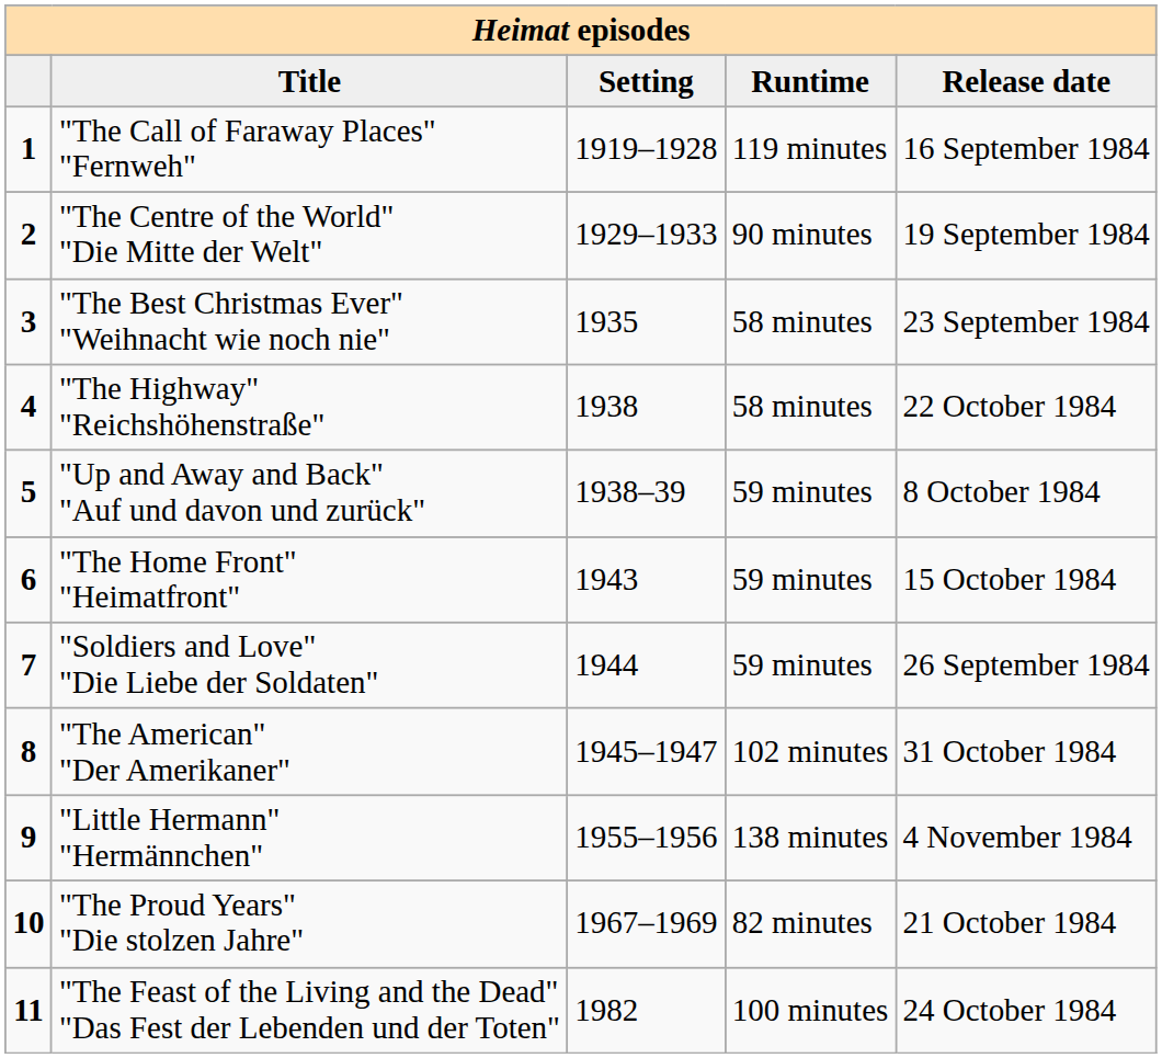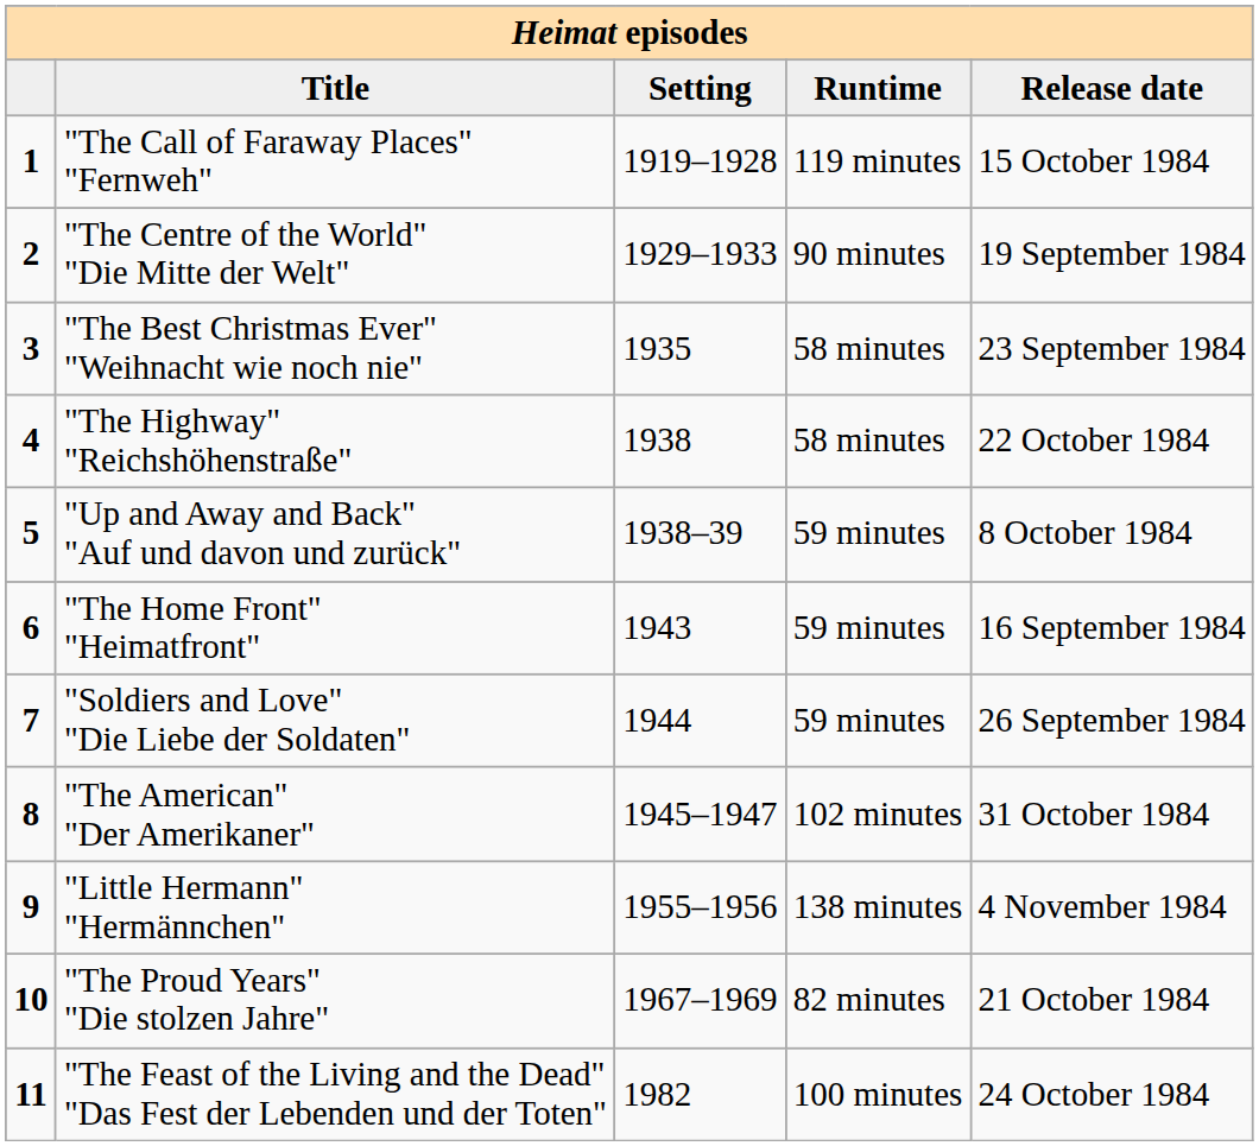 <table class="wikitable">
 <tr>
 <th colspan="6" style="background:#FFDEAD;"><em>Heimat</em> episodes</th>
 </tr>
 <tr>
 <th style="background:#efefef;"></th>
 <th style="background:#efefef;">Title</th>
 <th style="background:#efefef;">Setting</th>
 <th style="background:#efefef;">Runtime</th>
 <th style="background:#efefef;">Release date</th>
 </tr>
 <tr>
 <td align="center"><strong>1</strong></td>
 <td>"The Call of Faraway Places"<br>"Fernweh"</td>
 <td>1919–1928</td>
 <td>119 minutes</td>
-<td>16 September 1984</td>
+<td>15 October 1984</td>
 </tr>
 <tr>
 <td align="center"><strong>2</strong></td>
 <td>"The Centre of the World"<br>"Die Mitte der Welt"</td>
 <td>1929–1933</td>
 <td>90 minutes</td>
 <td>19 September 1984</td>
 </tr>
 <tr>
 <td align="center"><strong>3</strong></td>
 <td>"The Best Christmas Ever"<br>"Weihnacht wie noch nie"</td>
 <td>1935</td>
 <td>58 minutes</td>
 <td>23 September 1984</td>
 </tr>
 <tr>
 <td align="center"><strong>4</strong></td>
 <td>"The Highway"<br>"Reichshöhenstraße"</td>
 <td>1938</td>
 <td>58 minutes</td>
 <td>22 October 1984</td>
 </tr>
 <tr>
 <td align="center"><strong>5</strong></td>
 <td>"Up and Away and Back"<br>"Auf und davon und zurück"</td>
 <td>1938–39</td>
 <td>59 minutes</td>
 <td>8 October 1984</td>
 </tr>
 <tr>
 <td align="center"><strong>6</strong></td>
 <td>"The Home Front"<br>"Heimatfront"</td>
 <td>1943</td>
 <td>59 minutes</td>
-<td>15 October 1984</td>
+<td>16 September 1984</td>
 </tr>
 <tr>
 <td align="center"><strong>7</strong></td>
 <td>"Soldiers and Love"<br>"Die Liebe der Soldaten"</td>
 <td>1944</td>
 <td>59 minutes</td>
 <td>26 September 1984</td>
 </tr>
 <tr>
 <td align="center"><strong>8</strong></td>
 <td>"The American"<br>"Der Amerikaner"</td>
 <td>1945–1947</td>
 <td>102 minutes</td>
 <td>31 October 1984</td>
 </tr>
 <tr>
 <td align="center"><strong>9</strong></td>
 <td>"Little Hermann"<br>"Hermännchen"</td>
 <td>1955–1956</td>
 <td>138 minutes</td>
 <td>4 November 1984</td>
 </tr>
 <tr>
 <td align="center"><strong>10</strong></td>
 <td>"The Proud Years"<br>"Die stolzen Jahre"</td>
 <td>1967–1969</td>
 <td>82 minutes</td>
 <td>21 October 1984</td>
 </tr>
 <tr>
 <td align="center"><strong>11</strong></td>
 <td>"The Feast of the Living and the Dead"<br>"Das Fest der Lebenden und der Toten"</td>
 <td>1982</td>
 <td>100 minutes</td>
 <td>24 October 1984</td>
 </tr>
 </table>
